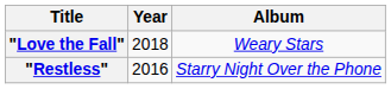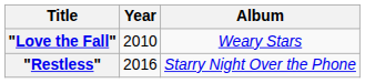 <table class="wikitable plainrowheaders" style="text-align:center">
 <tr>
 <th>Title</th>
 <th>Year</th>
 <th>Album</th>
 </tr>
 <tr>
 <th scope="row">"<a href='#'>Love the Fall</a>"<br></th>
-<td>2018</td>
+<td>2010</td>
 <td><em><a href='#'>Weary Stars</a></em></td>
 </tr>
 <tr>
 <th scope="row">"<a href='#'>Restless</a>"<br></th>
 <td>2016</td>
 <td><em><a href='#'>Starry Night Over the Phone</a></em></td>
 </tr>
 </table>
